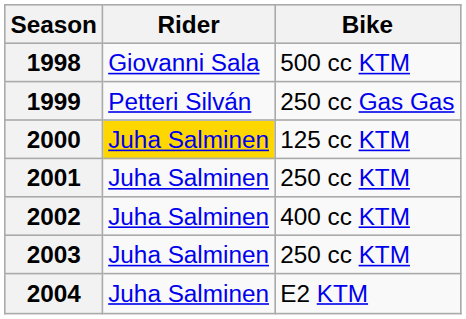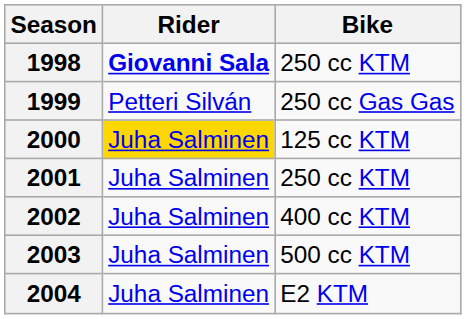 <table class="wikitable" style="font-size: 95%;">
 <tr>
 <th>Season</th>
 <th>Rider</th>
 <th>Bike</th>
 </tr>
 <tr>
 <th>1998</th>
-<td> <a href='#'>Giovanni Sala</a></td>
-<td>500 cc <a href='#'>KTM</a></td>
+<td><strong> <a href='#'>Giovanni Sala</a></strong></td>
+<td>250 cc <a href='#'>KTM</a></td>
 </tr>
 <tr>
 <th>1999</th>
 <td> <a href='#'>Petteri Silván</a></td>
 <td>250 cc <a href='#'>Gas Gas</a></td>
 </tr>
 <tr>
 <th>2000</th>
 <td style="background: gold;"> <a href='#'>Juha Salminen</a></td>
 <td>125 cc <a href='#'>KTM</a></td>
 </tr>
 <tr>
 <th>2001</th>
 <td> <a href='#'>Juha Salminen</a></td>
 <td>250 cc <a href='#'>KTM</a></td>
 </tr>
 <tr>
 <th>2002</th>
 <td> <a href='#'>Juha Salminen</a></td>
 <td>400 cc <a href='#'>KTM</a></td>
 </tr>
 <tr>
 <th>2003</th>
 <td> <a href='#'>Juha Salminen</a></td>
-<td>250 cc <a href='#'>KTM</a></td>
+<td>500 cc <a href='#'>KTM</a></td>
 </tr>
 <tr>
 <th>2004</th>
 <td> <a href='#'>Juha Salminen</a></td>
 <td>E2 <a href='#'>KTM</a></td>
 </tr>
 </table>
